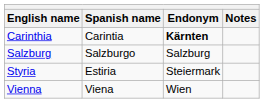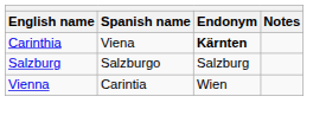 <table class="wikitable sortable">
 <tr>
 <th colspan="4"></th>
 </tr>
 <tr>
 <th>English name</th>
 <th>Spanish name</th>
 <th>Endonym</th>
 <th>Notes</th>
 </tr>
 <tr>
 <td><a href='#'>Carinthia</a></td>
-<td>Carintia</td>
+<td>Viena</td>
 <td><strong>Kärnten</strong></td>
 <td></td>
 </tr>
 <tr>
 <td><a href='#'>Salzburg</a></td>
 <td>Salzburgo</td>
 <td>Salzburg</td>
 <td></td>
 </tr>
 <tr>
-<td><a href='#'>Styria</a></td>
-<td>Estiria</td>
-<td>Steiermark</td>
-<td></td>
-</tr>
-<tr>
 <td><a href='#'>Vienna</a></td>
-<td>Viena</td>
+<td>Carintia</td>
 <td>Wien</td>
 <td></td>
 </tr>
 </table>
